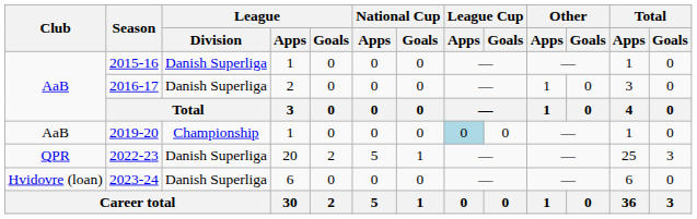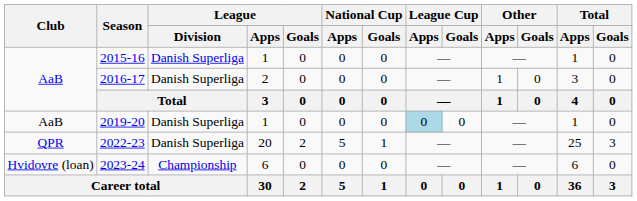 <table class="wikitable" style="text-align:center">
 <tr>
 <th rowspan="2">Club</th>
 <th rowspan="2">Season</th>
 <th colspan="3">League</th>
 <th colspan="2">National Cup</th>
 <th colspan="2">League Cup</th>
 <th colspan="2">Other</th>
 <th colspan="2">Total</th>
 </tr>
 <tr>
 <th>Division</th>
 <th>Apps</th>
 <th>Goals</th>
 <th>Apps</th>
 <th>Goals</th>
 <th>Apps</th>
 <th>Goals</th>
 <th>Apps</th>
 <th>Goals</th>
 <th>Apps</th>
 <th>Goals</th>
 </tr>
 <tr>
 <td rowspan="3"><a href='#'>AaB</a></td>
 <td><a href='#'>2015-16</a></td>
 <td><a href='#'>Danish Superliga</a></td>
 <td>1</td>
 <td>0</td>
 <td>0</td>
 <td>0</td>
 <td colspan="2">—</td>
 <td colspan="2">—</td>
 <td>1</td>
 <td>0</td>
 </tr>
 <tr>
 <td><a href='#'>2016-17</a></td>
 <td>Danish Superliga</td>
 <td>2</td>
 <td>0</td>
 <td>0</td>
 <td>0</td>
 <td colspan="2">—</td>
 <td>1</td>
 <td>0</td>
 <td>3</td>
 <td>0</td>
 </tr>
 <tr>
 <th colspan="2">Total</th>
 <th>3</th>
 <th>0</th>
 <th>0</th>
 <th>0</th>
 <th colspan="2">—</th>
 <th>1</th>
 <th>0</th>
 <th>4</th>
 <th>0</th>
 </tr>
 <tr>
 <td>AaB</td>
 <td><a href='#'>2019-20</a></td>
-<td><a href='#'>Championship</a></td>
+<td>Danish Superliga</td>
 <td>1</td>
 <td>0</td>
 <td>0</td>
 <td>0</td>
 <td style="background: lightblue;">0</td>
 <td>0</td>
 <td colspan="2">—</td>
 <td>1</td>
 <td>0</td>
 </tr>
 <tr>
 <td><a href='#'>QPR</a></td>
 <td><a href='#'>2022-23</a></td>
 <td>Danish Superliga</td>
 <td>20</td>
 <td>2</td>
 <td>5</td>
 <td>1</td>
 <td colspan="2">—</td>
 <td colspan="2">—</td>
 <td>25</td>
 <td>3</td>
 </tr>
 <tr>
 <td><a href='#'>Hvidovre</a> (loan)</td>
 <td><a href='#'>2023-24</a></td>
-<td>Danish Superliga</td>
+<td><a href='#'>Championship</a></td>
 <td>6</td>
 <td>0</td>
 <td>0</td>
 <td>0</td>
 <td colspan="2">—</td>
 <td colspan="2">—</td>
 <td>6</td>
 <td>0</td>
 </tr>
 <tr>
 <th colspan="3">Career total</th>
 <th>30</th>
 <th>2</th>
 <th>5</th>
 <th>1</th>
 <th>0</th>
 <th>0</th>
 <th>1</th>
 <th>0</th>
 <th>36</th>
 <th>3</th>
 </tr>
 </table>
